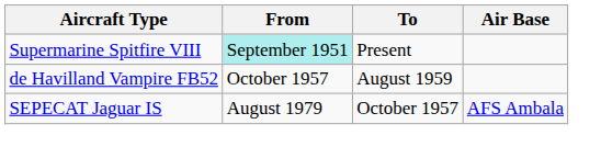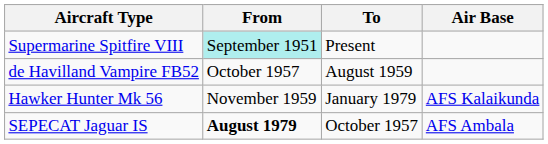 <table class="wikitable">
 <tr>
 <th>Aircraft Type</th>
 <th>From</th>
 <th>To</th>
 <th>Air Base</th>
 </tr>
 <tr>
 <td><a href='#'>Supermarine Spitfire VIII</a></td>
 <td style="background: paleturquoise;">September 1951</td>
 <td>Present</td>
 <td></td>
 </tr>
 <tr>
 <td><a href='#'>de Havilland Vampire FB52</a></td>
 <td>October 1957</td>
 <td>August 1959</td>
 <td></td>
 </tr>
 <tr>
+<td><a href='#'>Hawker Hunter Mk 56</a></td>
+<td>November 1959</td>
+<td>January 1979</td>
+<td><a href='#'>AFS Kalaikunda</a></td>
+</tr>
+<tr>
 <td><a href='#'>SEPECAT Jaguar IS</a></td>
-<td>August 1979</td>
+<td><strong>August 1979</strong></td>
 <td>October 1957</td>
 <td><a href='#'>AFS Ambala</a></td>
 </tr>
 </table>
